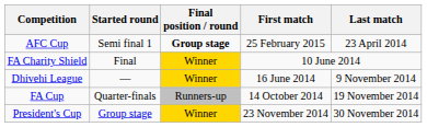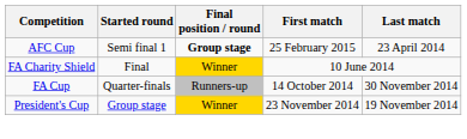 <table class="wikitable" style="text-align:center">
 <tr Overall>
 <th>Competition</th>
 <th>Started round</th>
 <th>Final<br>position / round</th>
 <th>First match</th>
 <th>Last match</th>
 </tr>
 <tr>
 <td><a href='#'>AFC Cup</a></td>
 <td>Semi final 1</td>
 <td><strong>Group stage</strong></td>
 <td>25 February 2015</td>
 <td>23 April 2014</td>
 </tr>
 <tr>
 <td><a href='#'>FA Charity Shield</a></td>
 <td>Final</td>
 <td style="background:gold">Winner</td>
 <td colspan=2>10 June 2014</td>
 </tr>
 <tr>
-<td><a href='#'>Dhivehi League</a></td>
-<td>—</td>
-<td style="background:gold">Winner</td>
-<td>16 June 2014</td>
-<td>9 November 2014</td>
-</tr>
-<tr>
 <td><a href='#'>FA Cup</a></td>
 <td>Quarter-finals</td>
 <td style="background:silver">Runners-up</td>
 <td>14 October 2014</td>
-<td>19 November 2014</td>
+<td>30 November 2014</td>
 </tr>
 <tr>
 <td><a href='#'>President's Cup</a></td>
 <td><a href='#'>Group stage</a></td>
 <td style="background:gold">Winner</td>
 <td>23 November 2014</td>
-<td>30 November 2014</td>
+<td>19 November 2014</td>
 </tr>
 </table>
